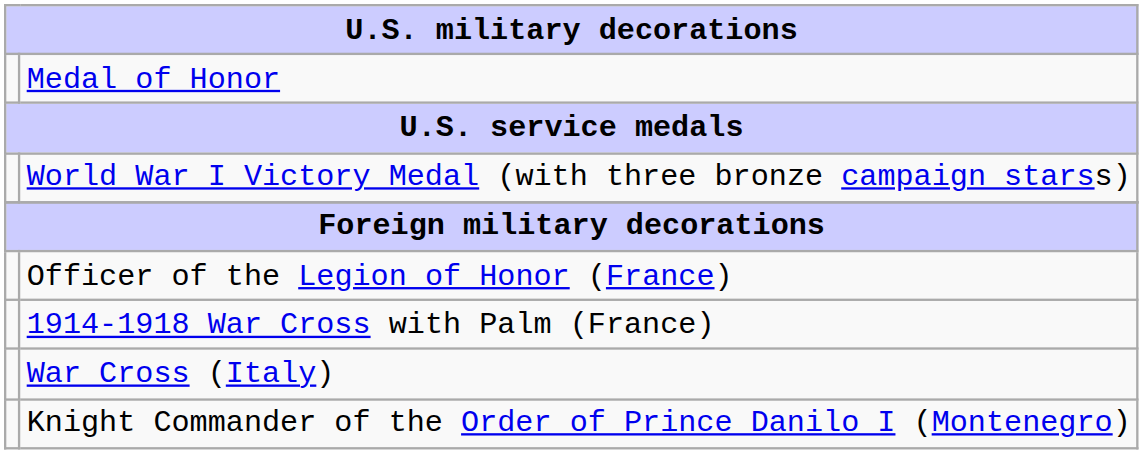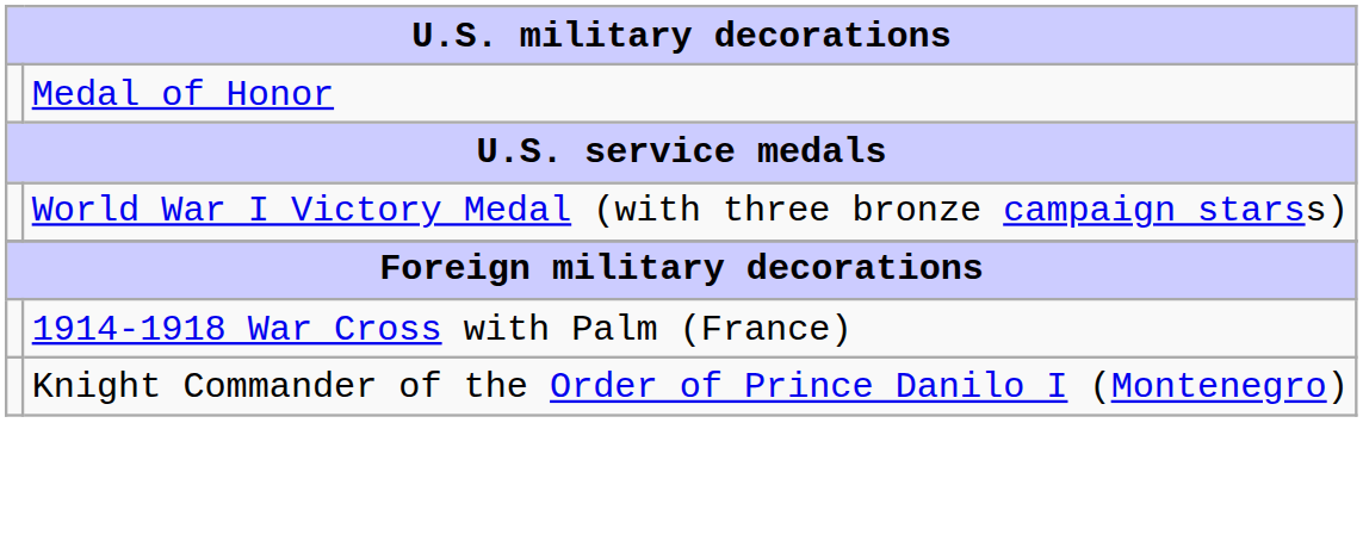 <table class="wikitable">
 <tr style="background:#ccf; text-align:center;">
 <td colspan=2><strong>U.S. military decorations</strong></td>
 </tr>
 <tr>
 <td></td>
 <td><a href='#'>Medal of Honor</a></td>
 </tr>
 <tr style="background:#ccf; text-align:center;">
 <td colspan=2><strong>U.S. service medals</strong></td>
 </tr>
 <tr>
 <td></td>
 <td><a href='#'>World War I Victory Medal</a> (with three bronze <a href='#'>campaign stars</a>s)</td>
 </tr>
 <tr>
 </tr>
 <tr style="background:#ccf; text-align:center;">
 <td colspan=2><strong>Foreign military decorations</strong></td>
 </tr>
 <tr>
 <td></td>
-<td>Officer of the <a href='#'>Legion of Honor</a> (<a href='#'>France</a>)</td>
-</tr>
-<tr>
-<td></td>
 <td><a href='#'>1914-1918 War Cross</a> with Palm (France)</td>
-</tr>
-<tr>
-<td></td>
-<td><a href='#'>War Cross</a> (<a href='#'>Italy</a>)</td>
 </tr>
 <tr>
 <td></td>
 <td>Knight Commander of the <a href='#'>Order of Prince Danilo I</a> (<a href='#'>Montenegro</a>)</td>
 </tr>
 </table>
